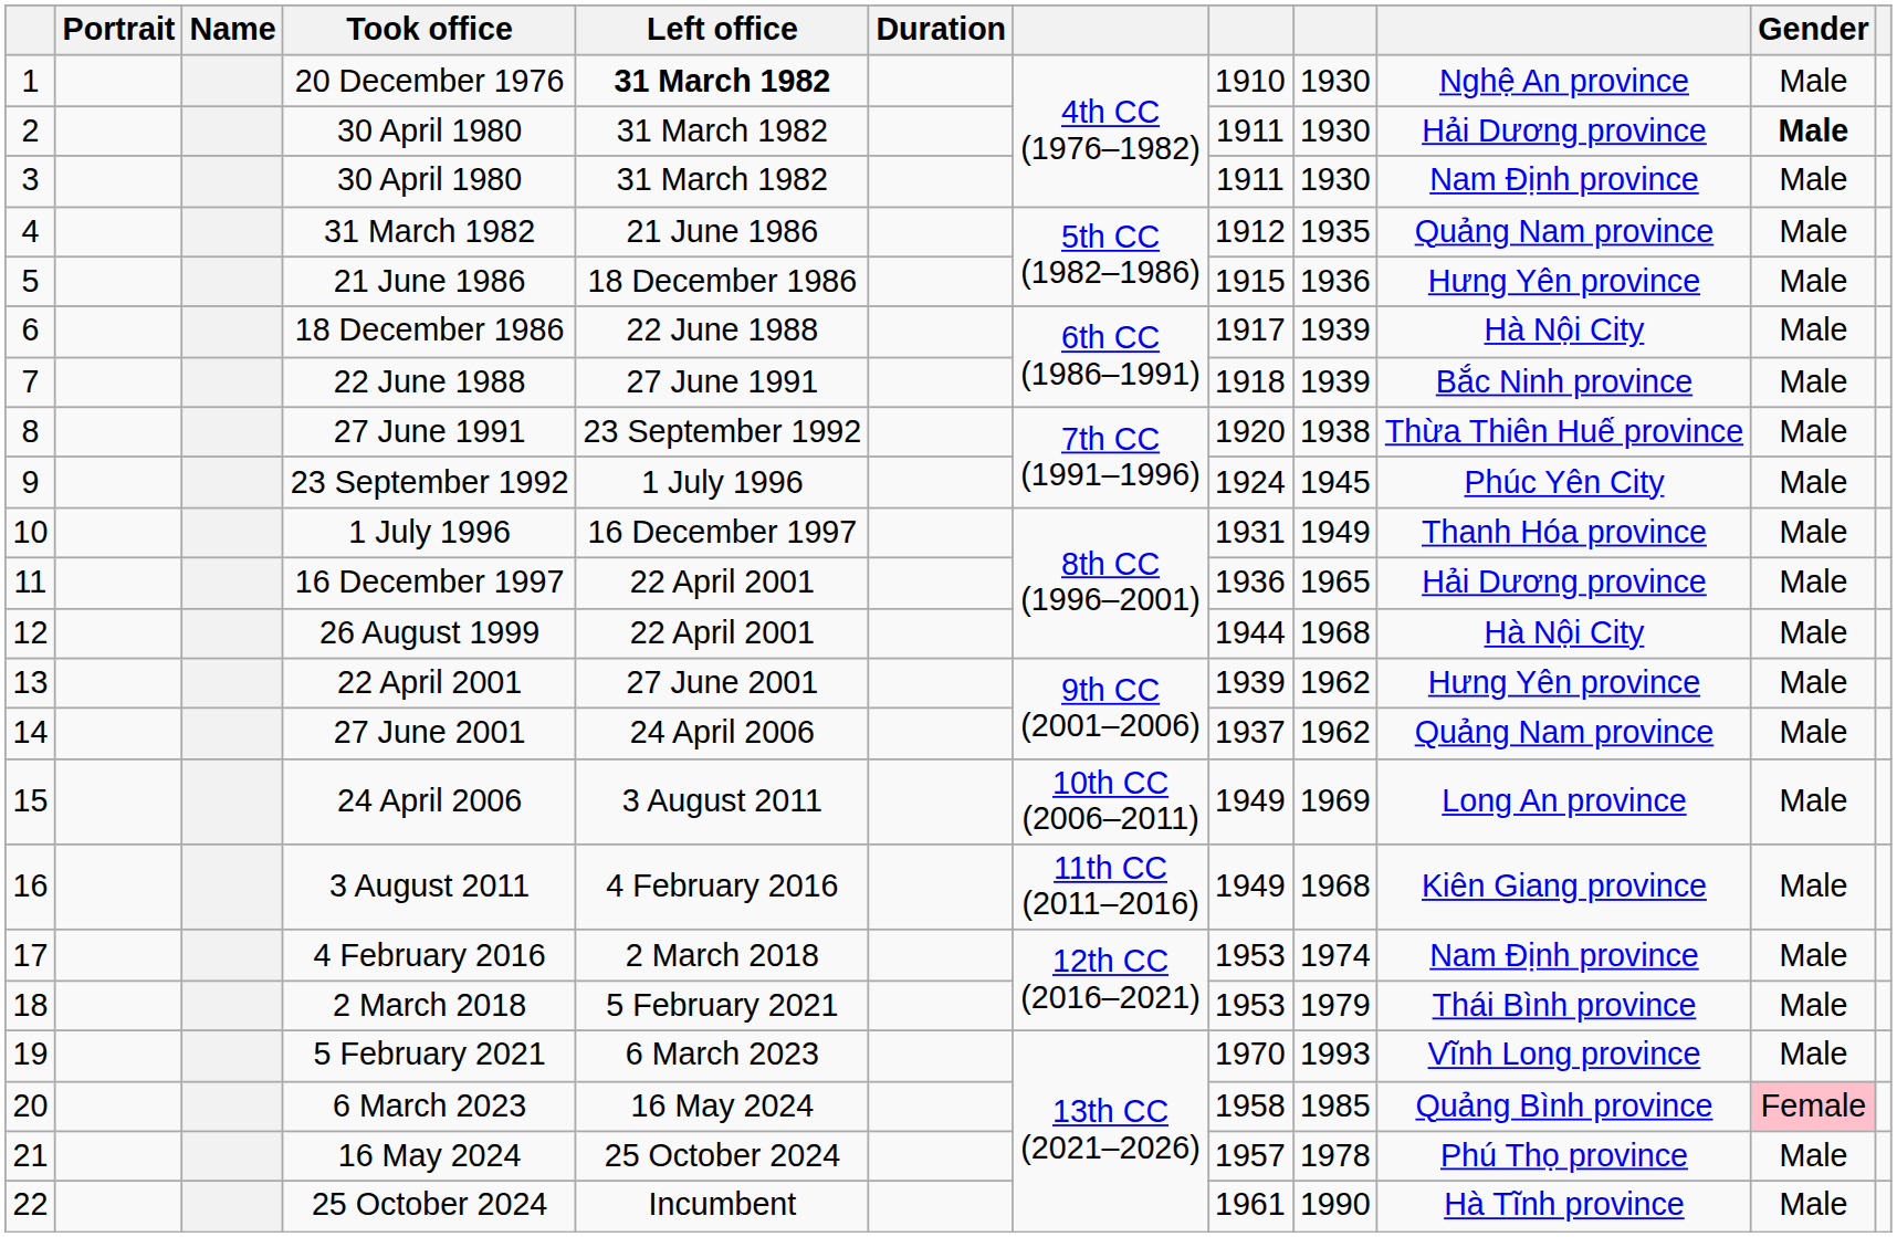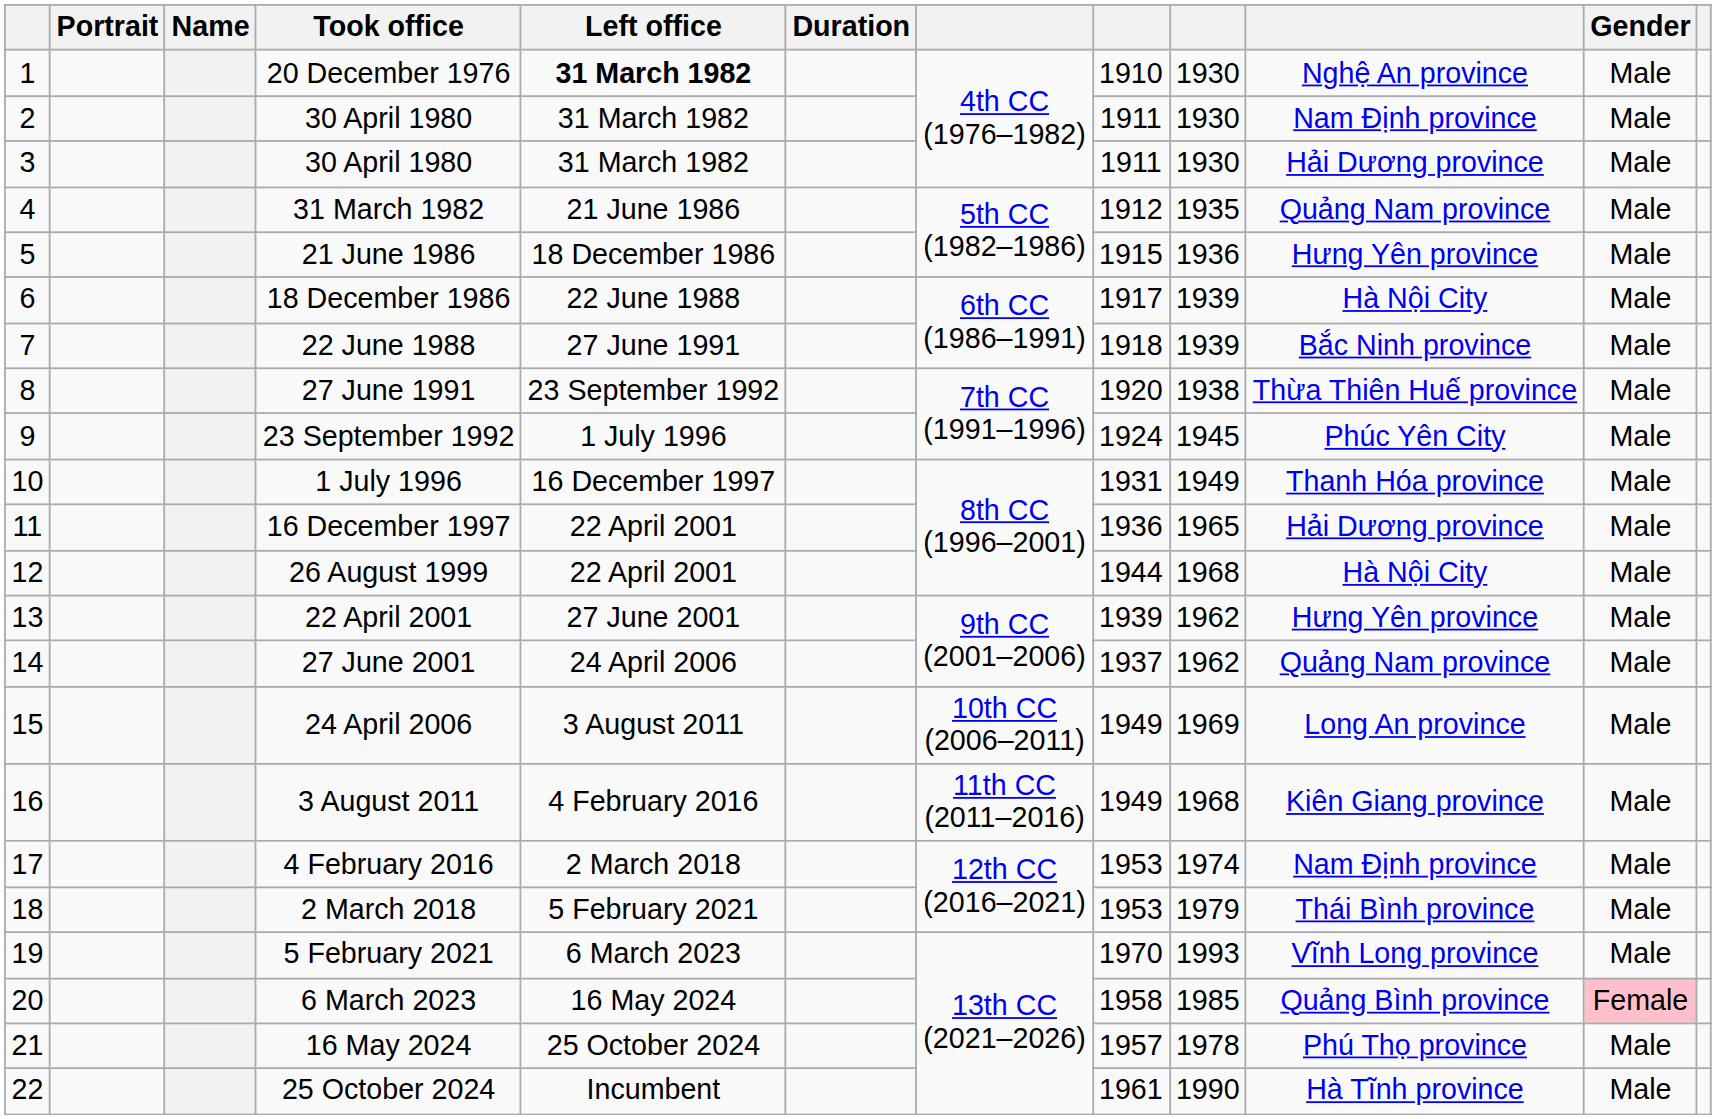 <table class="wikitable sortable" style=text-align:center>
 <tr>
 <th scope="col"></th>
 <th scope="col" class="unsortable">Portrait</th>
 <th scope="col">Name</th>
 <th scope="col" class="unsortable">Took office</th>
 <th scope="col" class="unsortable">Left office</th>
 <th scope="col">Duration</th>
 <th scope="col"></th>
 <th scope="col"></th>
 <th scope="col"></th>
 <th scope="col"></th>
 <th scope="col">Gender</th>
 <th scope="col" class="unsortable"></th>
 </tr>
 <tr>
 <td>1</td>
 <td></td>
 <th align="center" scope="row" style="font-weight:normal;"></th>
 <td>20 December 1976</td>
 <td><strong>31 March 1982</strong></td>
 <td></td>
 <td rowspan="3"><a href='#'>4th CC</a><br>(1976–1982)</td>
 <td>1910</td>
 <td>1930</td>
 <td><a href='#'>Nghệ An province</a></td>
 <td>Male</td>
 <td></td>
 </tr>
 <tr>
 <td>2</td>
 <td></td>
 <th align="center" scope="row" style="font-weight:normal;"></th>
 <td>30 April 1980</td>
 <td>31 March 1982</td>
 <td></td>
 <td>1911</td>
 <td>1930</td>
-<td><a href='#'>Hải Dương province</a></td>
-<td><strong>Male</strong></td>
+<td><a href='#'>Nam Định province</a></td>
+<td>Male</td>
 <td></td>
 </tr>
 <tr>
 <td>3</td>
 <td></td>
 <th align="center" scope="row" style="font-weight:normal;"></th>
 <td>30 April 1980</td>
 <td>31 March 1982</td>
 <td></td>
 <td>1911</td>
 <td>1930</td>
-<td><a href='#'>Nam Định province</a></td>
+<td><a href='#'>Hải Dương province</a></td>
 <td>Male</td>
 <td></td>
 </tr>
 <tr>
 <td>4</td>
 <td></td>
 <th align="center" scope="row" style="font-weight:normal;"></th>
 <td>31 March 1982</td>
 <td>21 June 1986</td>
 <td></td>
 <td rowspan="2"><a href='#'>5th CC</a><br>(1982–1986)</td>
 <td>1912</td>
 <td>1935</td>
 <td><a href='#'>Quảng Nam province</a></td>
 <td>Male</td>
 <td></td>
 </tr>
 <tr>
 <td>5</td>
 <td></td>
 <th align="center" scope="row" style="font-weight:normal;"></th>
 <td>21 June 1986</td>
 <td>18 December 1986</td>
 <td></td>
 <td>1915</td>
 <td>1936</td>
 <td><a href='#'>Hưng Yên province</a></td>
 <td>Male</td>
 <td></td>
 </tr>
 <tr>
 <td>6</td>
 <td></td>
 <th align="center" scope="row" style="font-weight:normal;"></th>
 <td>18 December 1986</td>
 <td>22 June 1988</td>
 <td></td>
 <td rowspan="2"><a href='#'>6th CC</a><br>(1986–1991)</td>
 <td>1917</td>
 <td>1939</td>
 <td><a href='#'>Hà Nội City</a></td>
 <td>Male</td>
 <td></td>
 </tr>
 <tr>
 <td>7</td>
 <td></td>
 <th align="center" scope="row" style="font-weight:normal;"></th>
 <td>22 June 1988</td>
 <td>27 June 1991</td>
 <td></td>
 <td>1918</td>
 <td>1939</td>
 <td><a href='#'>Bắc Ninh province</a></td>
 <td>Male</td>
 <td></td>
 </tr>
 <tr>
 <td>8</td>
 <td></td>
 <th align="center" scope="row" style="font-weight:normal;"></th>
 <td>27 June 1991</td>
 <td>23 September 1992</td>
 <td></td>
 <td rowspan="2"><a href='#'>7th CC</a><br>(1991–1996)</td>
 <td>1920</td>
 <td>1938</td>
 <td><a href='#'>Thừa Thiên Huế province</a></td>
 <td>Male</td>
 <td></td>
 </tr>
 <tr>
 <td>9</td>
 <td></td>
 <th align="center" scope="row" style="font-weight:normal;"></th>
 <td>23 September 1992</td>
 <td>1 July 1996</td>
 <td></td>
 <td>1924</td>
 <td>1945</td>
 <td><a href='#'>Phúc Yên City</a></td>
 <td>Male</td>
 <td></td>
 </tr>
 <tr>
 <td>10</td>
 <td></td>
 <th align="center" scope="row" style="font-weight:normal;"></th>
 <td>1 July 1996</td>
 <td>16 December 1997</td>
 <td></td>
 <td rowspan="3"><a href='#'>8th CC</a><br>(1996–2001)</td>
 <td>1931</td>
 <td>1949</td>
 <td><a href='#'>Thanh Hóa province</a></td>
 <td>Male</td>
 <td></td>
 </tr>
 <tr>
 <td>11</td>
 <td></td>
 <th align="center" scope="row" style="font-weight:normal;"></th>
 <td>16 December 1997</td>
 <td>22 April 2001</td>
 <td></td>
 <td>1936</td>
 <td>1965</td>
 <td><a href='#'>Hải Dương province</a></td>
 <td>Male</td>
 <td></td>
 </tr>
 <tr>
 <td>12</td>
 <td></td>
 <th align="center" scope="row" style="font-weight:normal;"></th>
 <td>26 August 1999</td>
 <td>22 April 2001</td>
 <td></td>
 <td>1944</td>
 <td>1968</td>
 <td><a href='#'>Hà Nội City</a></td>
 <td>Male</td>
 <td></td>
 </tr>
 <tr>
 <td>13</td>
 <td></td>
 <th align="center" scope="row" style="font-weight:normal;"></th>
 <td>22 April 2001</td>
 <td>27 June 2001</td>
 <td></td>
 <td rowspan="2"><a href='#'>9th CC</a><br>(2001–2006)</td>
 <td>1939</td>
 <td>1962</td>
 <td><a href='#'>Hưng Yên province</a></td>
 <td>Male</td>
 <td></td>
 </tr>
 <tr>
 <td>14</td>
 <td></td>
 <th align="center" scope="row" style="font-weight:normal;"></th>
 <td>27 June 2001</td>
 <td>24 April 2006</td>
 <td></td>
 <td>1937</td>
 <td>1962</td>
 <td><a href='#'>Quảng Nam province</a></td>
 <td>Male</td>
 <td></td>
 </tr>
 <tr>
 <td>15</td>
 <td></td>
 <th align="center" scope="row" style="font-weight:normal;"></th>
 <td>24 April 2006</td>
 <td>3 August 2011</td>
 <td></td>
 <td><a href='#'>10th CC</a><br>(2006–2011)</td>
 <td>1949</td>
 <td>1969</td>
 <td><a href='#'>Long An province</a></td>
 <td>Male</td>
 <td></td>
 </tr>
 <tr>
 <td>16</td>
 <td></td>
 <th align="center" scope="row" style="font-weight:normal;"></th>
 <td>3 August 2011</td>
 <td>4 February 2016</td>
 <td></td>
 <td><a href='#'>11th CC</a><br>(2011–2016)</td>
 <td>1949</td>
 <td>1968</td>
 <td><a href='#'>Kiên Giang province</a></td>
 <td>Male</td>
 <td></td>
 </tr>
 <tr>
 <td>17</td>
 <td></td>
 <th align="center" scope="row" style="font-weight:normal;"></th>
 <td>4 February 2016</td>
 <td>2 March 2018</td>
 <td></td>
 <td rowspan="2"><a href='#'>12th CC</a><br>(2016–2021)</td>
 <td>1953</td>
 <td>1974</td>
 <td><a href='#'>Nam Định province</a></td>
 <td>Male</td>
 <td></td>
 </tr>
 <tr>
 <td>18</td>
 <td></td>
 <th align="center" scope="row" style="font-weight:normal;"></th>
 <td>2 March 2018</td>
 <td>5 February 2021</td>
 <td></td>
 <td>1953</td>
 <td>1979</td>
 <td><a href='#'>Thái Bình province</a></td>
 <td>Male</td>
 <td></td>
 </tr>
 <tr>
 <td>19</td>
 <td></td>
 <th align="center" scope="row" style="font-weight:normal;"></th>
 <td>5 February 2021</td>
 <td>6 March 2023</td>
 <td></td>
 <td rowspan="4"><a href='#'>13th CC</a><br>(2021–2026)</td>
 <td>1970</td>
 <td>1993</td>
 <td><a href='#'>Vĩnh Long province</a></td>
 <td>Male</td>
 <td></td>
 </tr>
 <tr>
 <td>20</td>
 <td></td>
 <th align="center" scope="row" style="font-weight:normal;"></th>
 <td>6 March 2023</td>
 <td>16 May 2024</td>
 <td></td>
 <td>1958</td>
 <td>1985</td>
 <td><a href='#'>Quảng Bình province</a></td>
 <td style="background: Pink">Female</td>
 <td></td>
 </tr>
 <tr>
 <td>21</td>
 <td></td>
 <th align="center" scope="row" style="font-weight:normal;"></th>
 <td>16 May 2024</td>
 <td>25 October 2024</td>
 <td></td>
 <td>1957</td>
 <td>1978</td>
 <td><a href='#'>Phú Thọ province</a></td>
 <td>Male</td>
 <td></td>
 </tr>
 <tr>
 <td>22</td>
 <td></td>
 <th align="center" scope="row" style="font-weight:normal;"></th>
 <td>25 October 2024</td>
 <td>Incumbent</td>
 <td></td>
 <td>1961</td>
 <td>1990</td>
 <td><a href='#'>Hà Tĩnh province</a></td>
 <td>Male</td>
 <td></td>
 </tr>
 <tr>
 </tr>
 </table>
